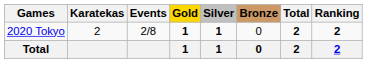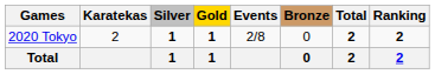 <table class="wikitable sortable" style="text-align:center">
 <tr>
 <th>Games</th>
 <th>Karatekas</th>
+<th style="background-color:silver;">Silver</th>
+<th style="background-color:gold;">Gold</th>
 <th>Events</th>
-<th style="background-color:gold;">Gold</th>
-<th style="background-color:silver;">Silver</th>
 <th style="background-color:#c96;">Bronze</th>
 <th>Total</th>
 <th>Ranking</th>
 </tr>
 <tr>
 <td align="left"> <a href='#'>2020 Tokyo</a></td>
 <td>2</td>
-<td>2/8</td>
 <td><strong>1</strong></td>
 <td><strong>1</strong></td>
+<td>2/8</td>
 <td>0</td>
 <td><strong>2</strong></td>
 <td><strong>2</strong></td>
 </tr>
 <tr>
 <th>Total</th>
 <th></th>
-<th></th>
 <th>1</th>
 <th>1</th>
+<th></th>
 <th>0</th>
 <th>2</th>
 <th><a href='#'>2</a></th>
 </tr>
 </table>
